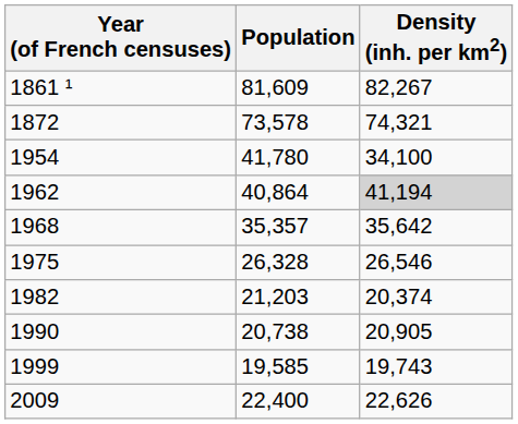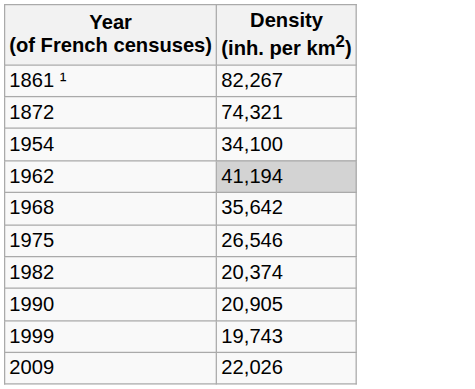 <table class="wikitable">
 <tr>
 <th>Year<br>(of French censuses)</th>
-<th>Population</th>
 <th>Density<br>(inh. per km<sup>2</sup>)</th>
 </tr>
 <tr>
 <td>1861 ¹</td>
-<td>81,609</td>
 <td>82,267</td>
 </tr>
 <tr>
 <td>1872</td>
-<td>73,578</td>
 <td>74,321</td>
 </tr>
 <tr>
 <td>1954</td>
-<td>41,780</td>
 <td>34,100</td>
 </tr>
 <tr>
 <td>1962</td>
-<td>40,864</td>
 <td style="background: lightgrey;">41,194</td>
 </tr>
 <tr>
 <td>1968</td>
-<td>35,357</td>
 <td>35,642</td>
 </tr>
 <tr>
 <td>1975</td>
-<td>26,328</td>
 <td>26,546</td>
 </tr>
 <tr>
 <td>1982</td>
-<td>21,203</td>
 <td>20,374</td>
 </tr>
 <tr>
 <td>1990</td>
-<td>20,738</td>
 <td>20,905</td>
 </tr>
 <tr>
 <td>1999</td>
-<td>19,585</td>
 <td>19,743</td>
 </tr>
 <tr>
 <td>2009</td>
-<td>22,400</td>
-<td>22,626</td>
+<td>22,026</td>
 </tr>
 </table>
